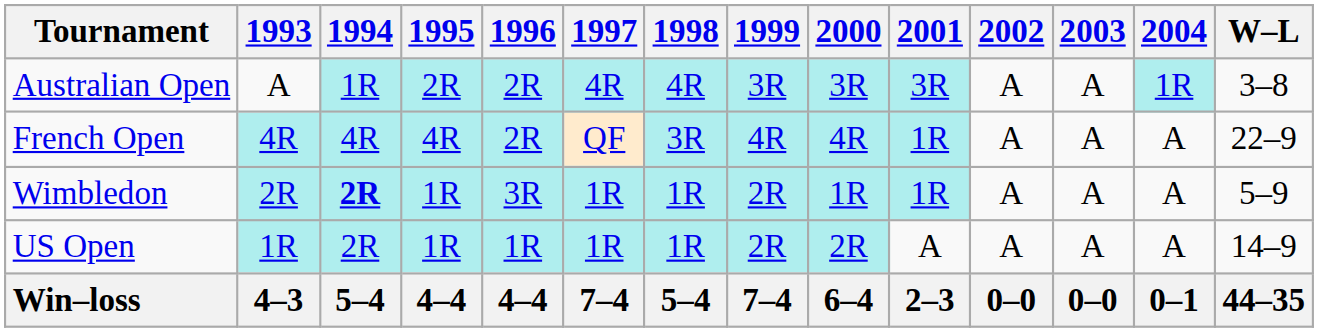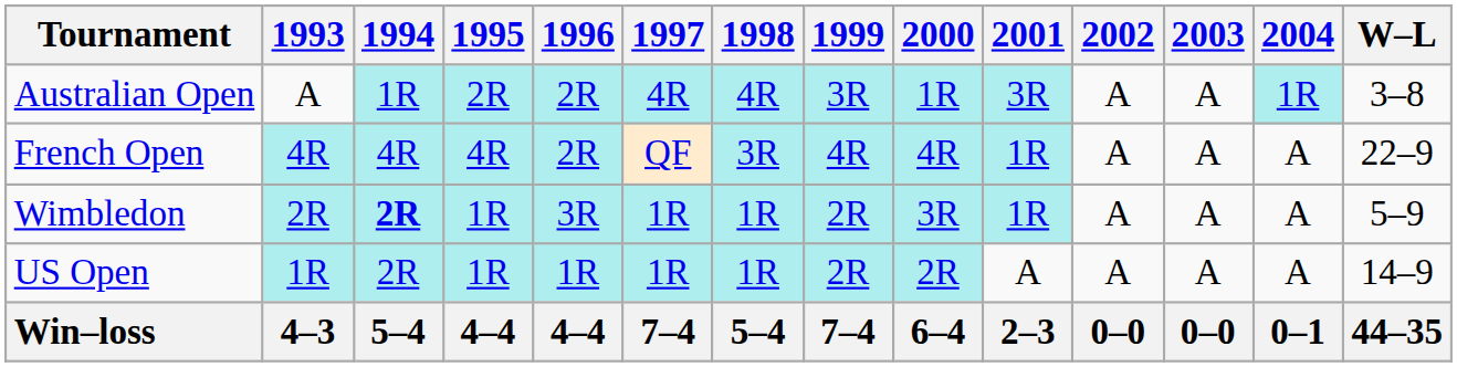 <table class=wikitable style=text-align:center;font-size:97%>
 <tr>
 <th>Tournament</th>
 <th><a href='#'>1993</a></th>
 <th><a href='#'>1994</a></th>
 <th><a href='#'>1995</a></th>
 <th><a href='#'>1996</a></th>
 <th><a href='#'>1997</a></th>
 <th><a href='#'>1998</a></th>
 <th><a href='#'>1999</a></th>
 <th><a href='#'>2000</a></th>
 <th><a href='#'>2001</a></th>
 <th><a href='#'>2002</a></th>
 <th><a href='#'>2003</a></th>
 <th><a href='#'>2004</a></th>
 <th>W–L</th>
 </tr>
 <tr>
 <td align=left><a href='#'>Australian Open</a></td>
 <td>A</td>
 <td bgcolor=#afeeee><a href='#'>1R</a></td>
 <td bgcolor=#afeeee><a href='#'>2R</a></td>
 <td bgcolor=#afeeee><a href='#'>2R</a></td>
 <td bgcolor=#afeeee><a href='#'>4R</a></td>
 <td bgcolor=#afeeee><a href='#'>4R</a></td>
 <td bgcolor=#afeeee><a href='#'>3R</a></td>
-<td bgcolor=#afeeee><a href='#'>3R</a></td>
+<td bgcolor=#afeeee><a href='#'>1R</a></td>
 <td bgcolor=#afeeee><a href='#'>3R</a></td>
 <td>A</td>
 <td>A</td>
 <td bgcolor=#afeeee><a href='#'>1R</a></td>
 <td>3–8</td>
 </tr>
 <tr>
 <td align=left><a href='#'>French Open</a></td>
 <td bgcolor=#afeeee><a href='#'>4R</a></td>
 <td bgcolor=#afeeee><a href='#'>4R</a></td>
 <td bgcolor=#afeeee><a href='#'>4R</a></td>
 <td bgcolor=#afeeee><a href='#'>2R</a></td>
 <td bgcolor=#ffebcd><a href='#'>QF</a></td>
 <td bgcolor=#afeeee><a href='#'>3R</a></td>
 <td bgcolor=#afeeee><a href='#'>4R</a></td>
 <td bgcolor=#afeeee><a href='#'>4R</a></td>
 <td bgcolor=#afeeee><a href='#'>1R</a></td>
 <td>A</td>
 <td>A</td>
 <td>A</td>
 <td>22–9</td>
 </tr>
 <tr>
 <td align=left><a href='#'>Wimbledon</a></td>
 <td bgcolor=#afeeee><a href='#'>2R</a></td>
 <td bgcolor=#afeeee><strong><a href='#'>2R</a></strong></td>
 <td bgcolor=#afeeee><a href='#'>1R</a></td>
 <td bgcolor=#afeeee><a href='#'>3R</a></td>
 <td bgcolor=#afeeee><a href='#'>1R</a></td>
 <td bgcolor=#afeeee><a href='#'>1R</a></td>
 <td bgcolor=#afeeee><a href='#'>2R</a></td>
-<td bgcolor=#afeeee><a href='#'>1R</a></td>
+<td bgcolor=#afeeee><a href='#'>3R</a></td>
 <td bgcolor=#afeeee><a href='#'>1R</a></td>
 <td>A</td>
 <td>A</td>
 <td>A</td>
 <td>5–9</td>
 </tr>
 <tr>
 <td align=left><a href='#'>US Open</a></td>
 <td bgcolor=#afeeee><a href='#'>1R</a></td>
 <td bgcolor=#afeeee><a href='#'>2R</a></td>
 <td bgcolor=#afeeee><a href='#'>1R</a></td>
 <td bgcolor=#afeeee><a href='#'>1R</a></td>
 <td bgcolor=#afeeee><a href='#'>1R</a></td>
 <td bgcolor=#afeeee><a href='#'>1R</a></td>
 <td bgcolor=#afeeee><a href='#'>2R</a></td>
 <td bgcolor=#afeeee><a href='#'>2R</a></td>
 <td>A</td>
 <td>A</td>
 <td>A</td>
 <td>A</td>
 <td>14–9</td>
 </tr>
 <tr>
 <th style=text-align:left>Win–loss</th>
 <th>4–3</th>
 <th>5–4</th>
 <th>4–4</th>
 <th>4–4</th>
 <th>7–4</th>
 <th>5–4</th>
 <th>7–4</th>
 <th>6–4</th>
 <th>2–3</th>
 <th>0–0</th>
 <th>0–0</th>
 <th>0–1</th>
 <th>44–35</th>
 </tr>
 </table>
